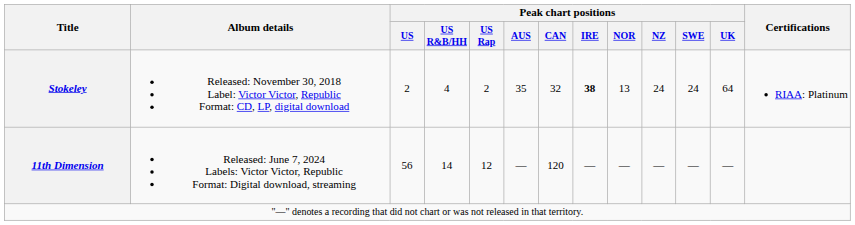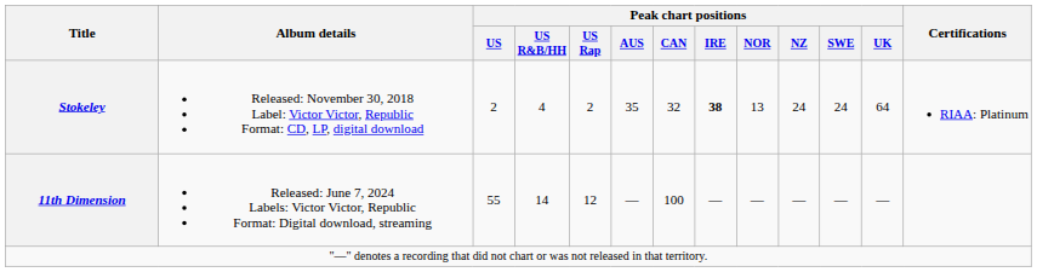 <table class="wikitable plainrowheaders" style="text-align: center;">
 <tr>
 <th scope="col" rowspan="2" style="width:11em;">Title</th>
 <th scope="col" rowspan="2" style="width:23em;">Album details</th>
 <th scope="col" colspan="10">Peak chart positions</th>
 <th scope="col" rowspan="2">Certifications</th>
 </tr>
 <tr>
 <th scope="col" style="width:3em;font-size:90%;"><a href='#'>US</a><br></th>
 <th scope="col" style="width:3em;font-size:90%;"><a href='#'>US<br>R&B/HH</a><br></th>
 <th scope="col" style="width:3em;font-size:90%;"><a href='#'>US<br>Rap</a><br></th>
 <th scope="col" style="width:3em;font-size:90%;"><a href='#'>AUS</a><br></th>
 <th scope="col" style="width:3em;font-size:90%;"><a href='#'>CAN</a><br></th>
 <th scope="col" style="width:3em;font-size:90%;"><a href='#'>IRE</a><br></th>
 <th scope="col" style="width:3em;font-size:90%;"><a href='#'>NOR</a><br></th>
 <th scope="col" style="width:3em;font-size:90%;"><a href='#'>NZ</a><br></th>
 <th scope="col" style="width:3em;font-size:90%;"><a href='#'>SWE</a><br></th>
 <th scope="col" style="width:3em;font-size:90%;"><a href='#'>UK</a><br></th>
 </tr>
 <tr>
 <th scope="row"><em><a href='#'>Stokeley</a></em></th>
 <td><br><ul><li>Released: November 30, 2018</li><li>Label: <a href='#'>Victor Victor</a>, <a href='#'>Republic</a></li><li>Format: <a href='#'>CD</a>, <a href='#'>LP</a>, <a href='#'>digital download</a></li></ul></td>
 <td>2</td>
 <td>4</td>
 <td>2</td>
 <td>35</td>
 <td>32</td>
 <td><strong>38</strong></td>
 <td>13</td>
 <td>24</td>
 <td>24</td>
 <td>64</td>
 <td><br><ul><li><a href='#'>RIAA</a>: Platinum</li></ul></td>
 </tr>
 <tr>
 <th scope="row"><em><a href='#'>11th Dimension</a></em></th>
 <td><br><ul><li>Released: June 7, 2024</li><li>Labels: Victor Victor, Republic</li><li>Format: Digital download, streaming</li></ul></td>
-<td>56</td>
+<td>55</td>
 <td>14</td>
 <td>12</td>
 <td>—</td>
-<td>120</td>
+<td>100</td>
 <td>—</td>
 <td>—</td>
 <td>—</td>
 <td>—</td>
 <td>—</td>
 <td></td>
 </tr>
 <tr>
 <td colspan="14" style="font-size:90%">"—" denotes a recording that did not chart or was not released in that territory.</td>
 </tr>
 </table>
